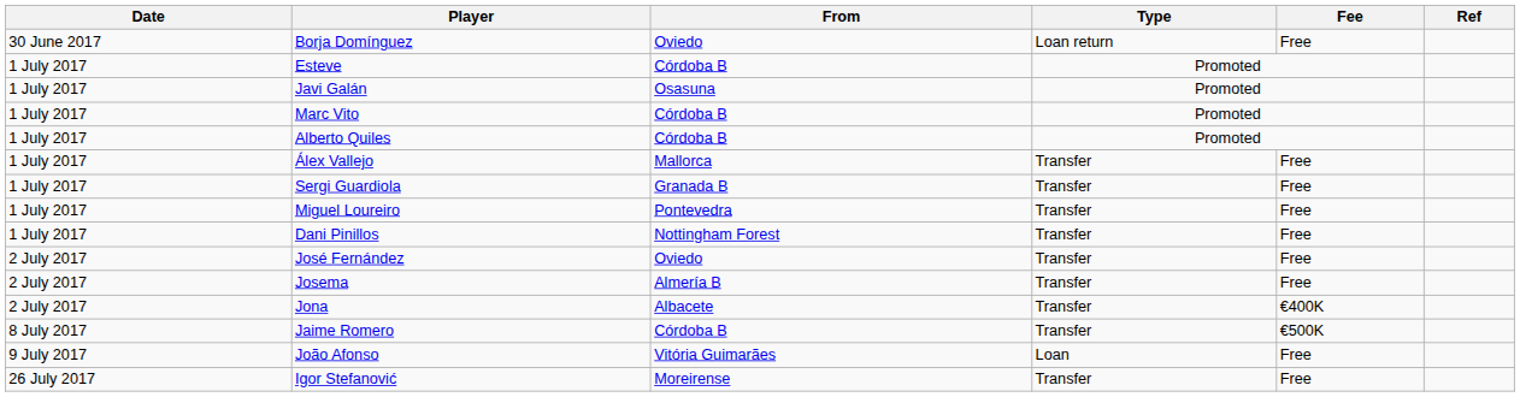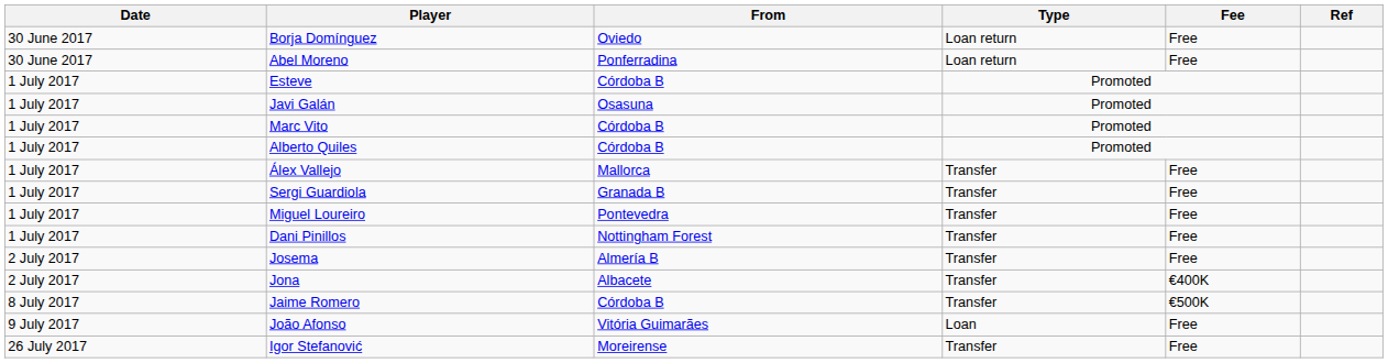 <table class="wikitable" style="width:80%;">
 <tr>
 <th><strong>Date</strong></th>
 <th><strong>Player</strong></th>
 <th><strong>From</strong></th>
 <th><strong>Type</strong></th>
 <th><strong>Fee</strong></th>
 <th><strong>Ref</strong></th>
 </tr>
 <tr>
 <td>30 June 2017</td>
 <td> <a href='#'>Borja Domínguez</a></td>
 <td> <a href='#'>Oviedo</a></td>
+<td>Loan return</td>
+<td>Free</td>
+<td></td>
+</tr>
+<tr>
+<td>30 June 2017</td>
+<td> <a href='#'>Abel Moreno</a></td>
+<td> <a href='#'>Ponferradina</a></td>
 <td>Loan return</td>
 <td>Free</td>
 <td></td>
 </tr>
 <tr>
 <td>1 July 2017</td>
 <td> <a href='#'>Esteve</a></td>
 <td> <a href='#'>Córdoba B</a></td>
 <td colspan=2 align=center>Promoted</td>
 <td></td>
 </tr>
 <tr>
 <td>1 July 2017</td>
 <td> <a href='#'>Javi Galán</a></td>
 <td> <a href='#'>Osasuna</a></td>
 <td colspan=2 align=center>Promoted</td>
 <td></td>
 </tr>
 <tr>
 <td>1 July 2017</td>
 <td> <a href='#'>Marc Vito</a></td>
 <td> <a href='#'>Córdoba B</a></td>
 <td colspan=2 align=center>Promoted</td>
 <td></td>
 </tr>
 <tr>
 <td>1 July 2017</td>
 <td> <a href='#'>Alberto Quiles</a></td>
 <td> <a href='#'>Córdoba B</a></td>
 <td colspan=2 align=center>Promoted</td>
 <td></td>
 </tr>
 <tr>
 <td>1 July 2017</td>
 <td> <a href='#'>Álex Vallejo</a></td>
 <td> <a href='#'>Mallorca</a></td>
 <td>Transfer</td>
 <td>Free</td>
 <td></td>
 </tr>
 <tr>
 <td>1 July 2017</td>
 <td> <a href='#'>Sergi Guardiola</a></td>
 <td> <a href='#'>Granada B</a></td>
 <td>Transfer</td>
 <td>Free</td>
 <td></td>
 </tr>
 <tr>
 <td>1 July 2017</td>
 <td> <a href='#'>Miguel Loureiro</a></td>
 <td> <a href='#'>Pontevedra</a></td>
 <td>Transfer</td>
 <td>Free</td>
 <td></td>
 </tr>
 <tr>
 <td>1 July 2017</td>
 <td> <a href='#'>Dani Pinillos</a></td>
 <td> <a href='#'>Nottingham Forest</a></td>
 <td>Transfer</td>
 <td>Free</td>
 <td></td>
 </tr>
 <tr>
 <td>2 July 2017</td>
-<td> <a href='#'>José Fernández</a></td>
-<td> <a href='#'>Oviedo</a></td>
-<td>Transfer</td>
-<td>Free</td>
-<td></td>
-</tr>
-<tr>
-<td>2 July 2017</td>
 <td> <a href='#'>Josema</a></td>
 <td> <a href='#'>Almería B</a></td>
 <td>Transfer</td>
 <td>Free</td>
 <td></td>
 </tr>
 <tr>
 <td>2 July 2017</td>
 <td> <a href='#'>Jona</a></td>
 <td> <a href='#'>Albacete</a></td>
 <td>Transfer</td>
 <td>€400K</td>
 <td></td>
 </tr>
 <tr>
 <td>8 July 2017</td>
 <td> <a href='#'>Jaime Romero</a></td>
 <td> <a href='#'>Córdoba B</a></td>
 <td>Transfer</td>
 <td>€500K</td>
 <td></td>
 </tr>
 <tr>
 <td>9 July 2017</td>
 <td> <a href='#'>João Afonso</a></td>
 <td> <a href='#'>Vitória Guimarães</a></td>
 <td>Loan</td>
 <td>Free</td>
 <td></td>
 </tr>
 <tr>
 <td>26 July 2017</td>
 <td> <a href='#'>Igor Stefanović</a></td>
 <td> <a href='#'>Moreirense</a></td>
 <td>Transfer</td>
 <td>Free</td>
 <td></td>
 </tr>
 </table>
